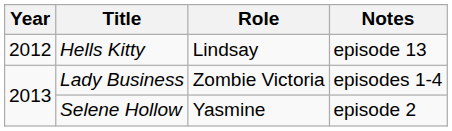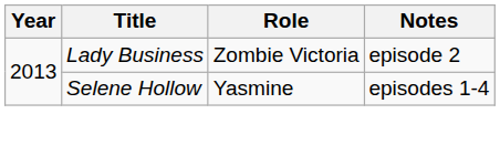 <table class="wikitable">
 <tr>
 <th>Year</th>
 <th>Title</th>
 <th>Role</th>
 <th>Notes</th>
 </tr>
 <tr>
-<td>2012</td>
-<td><em>Hells Kitty</em></td>
-<td>Lindsay</td>
-<td>episode 13</td>
-</tr>
-<tr>
 <td rowspan="2">2013</td>
 <td><em>Lady Business</em></td>
 <td>Zombie Victoria</td>
-<td>episodes 1-4</td>
+<td>episode 2</td>
 </tr>
 <tr>
 <td><em>Selene Hollow</em></td>
 <td>Yasmine</td>
-<td>episode 2</td>
+<td>episodes 1-4</td>
 </tr>
 </table>
